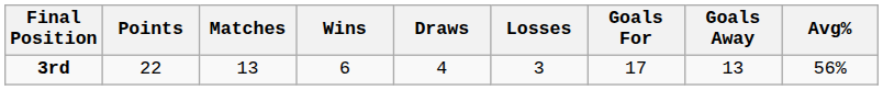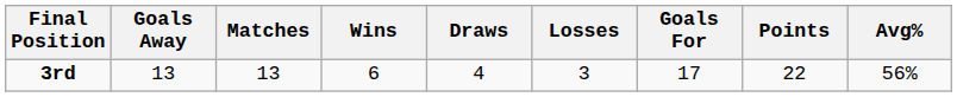 <table class="wikitable" style="font-size: 95%; text-align: center;">
 <tr>
 <th width=60>Final Position</th>
-<th width=60>Points</th>
+<th width=60>Goals Away</th>
 <th width=60>Matches</th>
 <th width=60>Wins</th>
 <th width=60>Draws</th>
 <th width=60>Losses</th>
 <th width=60>Goals For</th>
-<th width=60>Goals Away</th>
+<th width=60>Points</th>
 <th width=60>Avg%</th>
 </tr>
 <tr>
 <td><strong>3rd</strong></td>
-<td>22</td>
+<td>13</td>
 <td>13</td>
 <td>6</td>
 <td>4</td>
 <td>3</td>
 <td>17</td>
-<td>13</td>
+<td>22</td>
 <td>56%</td>
 </tr>
 </table>
